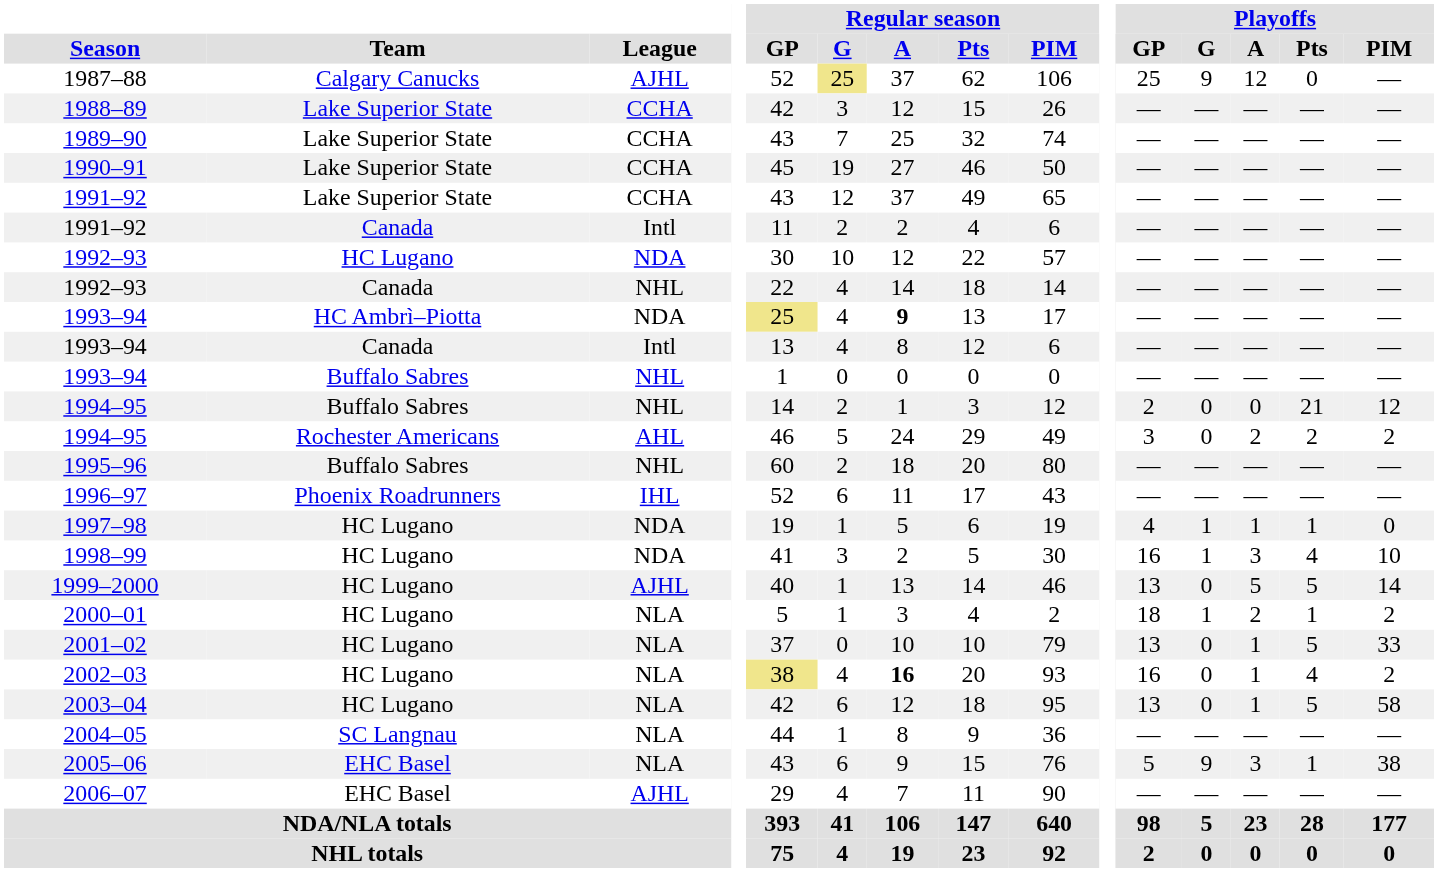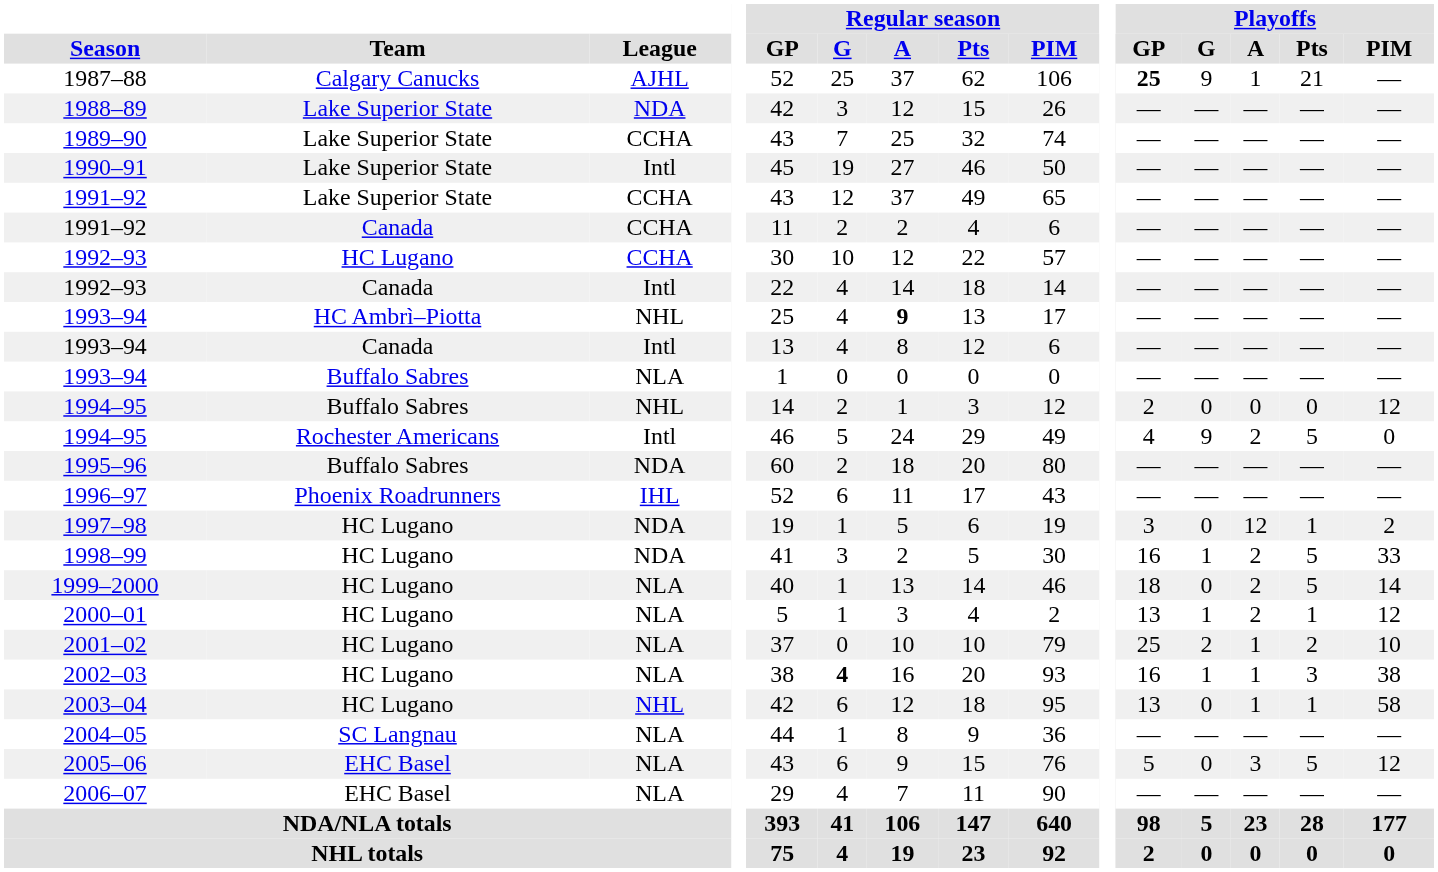 <table border="0" cellpadding="1" cellspacing="0" style="text-align:center; width:60em">
 <tr bgcolor="#e0e0e0">
 <th colspan="3" bgcolor="#ffffff"> </th>
 <th rowspan="99" bgcolor="#ffffff"> </th>
 <th colspan="5"><a href='#'>Regular season</a></th>
 <th rowspan="99" bgcolor="#ffffff"> </th>
 <th colspan="5"><a href='#'>Playoffs</a></th>
 </tr>
 <tr bgcolor="#e0e0e0">
 <th><a href='#'>Season</a></th>
 <th>Team</th>
 <th>League</th>
 <th>GP</th>
 <th><a href='#'>G</a></th>
 <th><a href='#'>A</a></th>
 <th><a href='#'>Pts</a></th>
 <th><a href='#'>PIM</a></th>
 <th>GP</th>
 <th>G</th>
 <th>A</th>
 <th>Pts</th>
 <th>PIM</th>
 </tr>
 <tr>
 <td>1987–88</td>
 <td><a href='#'>Calgary Canucks</a></td>
 <td><a href='#'>AJHL</a></td>
 <td>52</td>
-<td style="background: khaki;">25</td>
+<td>25</td>
 <td>37</td>
 <td>62</td>
 <td>106</td>
-<td>25</td>
+<td><strong>25</strong></td>
 <td>9</td>
-<td>12</td>
-<td>0</td>
+<td>1</td>
+<td>21</td>
 <td>—</td>
 </tr>
 <tr bgcolor="#f0f0f0">
 <td><a href='#'>1988–89</a></td>
 <td><a href='#'>Lake Superior State</a></td>
-<td><a href='#'>CCHA</a></td>
+<td><a href='#'>NDA</a></td>
 <td>42</td>
 <td>3</td>
 <td>12</td>
 <td>15</td>
 <td>26</td>
 <td>—</td>
 <td>—</td>
 <td>—</td>
 <td>—</td>
 <td>—</td>
 </tr>
 <tr>
 <td><a href='#'>1989–90</a></td>
 <td>Lake Superior State</td>
 <td>CCHA</td>
 <td>43</td>
 <td>7</td>
 <td>25</td>
 <td>32</td>
 <td>74</td>
 <td>—</td>
 <td>—</td>
 <td>—</td>
 <td>—</td>
 <td>—</td>
 </tr>
 <tr bgcolor="#f0f0f0">
 <td><a href='#'>1990–91</a></td>
 <td>Lake Superior State</td>
-<td>CCHA</td>
+<td>Intl</td>
 <td>45</td>
 <td>19</td>
 <td>27</td>
 <td>46</td>
 <td>50</td>
 <td>—</td>
 <td>—</td>
 <td>—</td>
 <td>—</td>
 <td>—</td>
 </tr>
 <tr>
 <td><a href='#'>1991–92</a></td>
 <td>Lake Superior State</td>
 <td>CCHA</td>
 <td>43</td>
 <td>12</td>
 <td>37</td>
 <td>49</td>
 <td>65</td>
 <td>—</td>
 <td>—</td>
 <td>—</td>
 <td>—</td>
 <td>—</td>
 </tr>
 <tr bgcolor="#f0f0f0">
 <td>1991–92</td>
 <td><a href='#'>Canada</a></td>
-<td>Intl</td>
+<td>CCHA</td>
 <td>11</td>
 <td>2</td>
 <td>2</td>
 <td>4</td>
 <td>6</td>
 <td>—</td>
 <td>—</td>
 <td>—</td>
 <td>—</td>
 <td>—</td>
 </tr>
 <tr>
 <td><a href='#'>1992–93</a></td>
 <td><a href='#'>HC Lugano</a></td>
-<td><a href='#'>NDA</a></td>
+<td><a href='#'>CCHA</a></td>
 <td>30</td>
 <td>10</td>
 <td>12</td>
 <td>22</td>
 <td>57</td>
 <td>—</td>
 <td>—</td>
 <td>—</td>
 <td>—</td>
 <td>—</td>
 </tr>
 <tr bgcolor="#f0f0f0">
 <td>1992–93</td>
 <td>Canada</td>
-<td>NHL</td>
+<td>Intl</td>
 <td>22</td>
 <td>4</td>
 <td>14</td>
 <td>18</td>
 <td>14</td>
 <td>—</td>
 <td>—</td>
 <td>—</td>
 <td>—</td>
 <td>—</td>
 </tr>
 <tr>
 <td><a href='#'>1993–94</a></td>
 <td><a href='#'>HC Ambrì–Piotta</a></td>
-<td>NDA</td>
-<td style="background: khaki;">25</td>
+<td>NHL</td>
+<td>25</td>
 <td>4</td>
 <td><strong>9</strong></td>
 <td>13</td>
 <td>17</td>
 <td>—</td>
 <td>—</td>
 <td>—</td>
 <td>—</td>
 <td>—</td>
 </tr>
 <tr bgcolor="#f0f0f0">
 <td>1993–94</td>
 <td>Canada</td>
 <td>Intl</td>
 <td>13</td>
 <td>4</td>
 <td>8</td>
 <td>12</td>
 <td>6</td>
 <td>—</td>
 <td>—</td>
 <td>—</td>
 <td>—</td>
 <td>—</td>
 </tr>
 <tr>
 <td><a href='#'>1993–94</a></td>
 <td><a href='#'>Buffalo Sabres</a></td>
-<td><a href='#'>NHL</a></td>
+<td>NLA</td>
 <td>1</td>
 <td>0</td>
 <td>0</td>
 <td>0</td>
 <td>0</td>
 <td>—</td>
 <td>—</td>
 <td>—</td>
 <td>—</td>
 <td>—</td>
 </tr>
 <tr bgcolor="#f0f0f0">
 <td><a href='#'>1994–95</a></td>
 <td>Buffalo Sabres</td>
 <td>NHL</td>
 <td>14</td>
 <td>2</td>
 <td>1</td>
 <td>3</td>
 <td>12</td>
 <td>2</td>
 <td>0</td>
 <td>0</td>
-<td>21</td>
+<td>0</td>
 <td>12</td>
 </tr>
 <tr>
 <td><a href='#'>1994–95</a></td>
 <td><a href='#'>Rochester Americans</a></td>
-<td><a href='#'>AHL</a></td>
+<td>Intl</td>
 <td>46</td>
 <td>5</td>
 <td>24</td>
 <td>29</td>
 <td>49</td>
-<td>3</td>
+<td>4</td>
+<td>9</td>
+<td>2</td>
+<td>5</td>
 <td>0</td>
-<td>2</td>
-<td>2</td>
-<td>2</td>
 </tr>
 <tr bgcolor="#f0f0f0">
 <td><a href='#'>1995–96</a></td>
 <td>Buffalo Sabres</td>
-<td>NHL</td>
+<td>NDA</td>
 <td>60</td>
 <td>2</td>
 <td>18</td>
 <td>20</td>
 <td>80</td>
 <td>—</td>
 <td>—</td>
 <td>—</td>
 <td>—</td>
 <td>—</td>
 </tr>
 <tr>
 <td><a href='#'>1996–97</a></td>
 <td><a href='#'>Phoenix Roadrunners</a></td>
 <td><a href='#'>IHL</a></td>
 <td>52</td>
 <td>6</td>
 <td>11</td>
 <td>17</td>
 <td>43</td>
 <td>—</td>
 <td>—</td>
 <td>—</td>
 <td>—</td>
 <td>—</td>
 </tr>
 <tr bgcolor="#f0f0f0">
 <td><a href='#'>1997–98</a></td>
 <td>HC Lugano</td>
 <td>NDA</td>
 <td>19</td>
 <td>1</td>
 <td>5</td>
 <td>6</td>
 <td>19</td>
-<td>4</td>
+<td>3</td>
+<td>0</td>
+<td>12</td>
 <td>1</td>
-<td>1</td>
-<td>1</td>
-<td>0</td>
+<td>2</td>
 </tr>
 <tr>
 <td><a href='#'>1998–99</a></td>
 <td>HC Lugano</td>
 <td>NDA</td>
 <td>41</td>
 <td>3</td>
 <td>2</td>
 <td>5</td>
 <td>30</td>
 <td>16</td>
 <td>1</td>
-<td>3</td>
-<td>4</td>
-<td>10</td>
+<td>2</td>
+<td>5</td>
+<td>33</td>
 </tr>
 <tr bgcolor="#f0f0f0">
 <td><a href='#'>1999–2000</a></td>
 <td>HC Lugano</td>
-<td><a href='#'>AJHL</a></td>
+<td>NLA</td>
 <td>40</td>
 <td>1</td>
 <td>13</td>
 <td>14</td>
 <td>46</td>
-<td>13</td>
+<td>18</td>
 <td>0</td>
-<td>5</td>
+<td>2</td>
 <td>5</td>
 <td>14</td>
 </tr>
 <tr>
 <td><a href='#'>2000–01</a></td>
 <td>HC Lugano</td>
 <td>NLA</td>
 <td>5</td>
 <td>1</td>
 <td>3</td>
 <td>4</td>
 <td>2</td>
-<td>18</td>
+<td>13</td>
 <td>1</td>
 <td>2</td>
 <td>1</td>
-<td>2</td>
+<td>12</td>
 </tr>
 <tr bgcolor="#f0f0f0">
 <td><a href='#'>2001–02</a></td>
 <td>HC Lugano</td>
 <td>NLA</td>
 <td>37</td>
 <td>0</td>
 <td>10</td>
 <td>10</td>
 <td>79</td>
-<td>13</td>
-<td>0</td>
+<td>25</td>
+<td>2</td>
 <td>1</td>
-<td>5</td>
-<td>33</td>
+<td>2</td>
+<td>10</td>
 </tr>
 <tr>
 <td><a href='#'>2002–03</a></td>
 <td>HC Lugano</td>
 <td>NLA</td>
-<td style="background: khaki;">38</td>
-<td>4</td>
-<td><strong>16</strong></td>
+<td>38</td>
+<td><strong>4</strong></td>
+<td>16</td>
 <td>20</td>
 <td>93</td>
 <td>16</td>
-<td>0</td>
 <td>1</td>
-<td>4</td>
-<td>2</td>
+<td>1</td>
+<td>3</td>
+<td>38</td>
 </tr>
 <tr bgcolor="#f0f0f0">
 <td><a href='#'>2003–04</a></td>
 <td>HC Lugano</td>
-<td>NLA</td>
+<td><a href='#'>NHL</a></td>
 <td>42</td>
 <td>6</td>
 <td>12</td>
 <td>18</td>
 <td>95</td>
 <td>13</td>
 <td>0</td>
 <td>1</td>
-<td>5</td>
+<td>1</td>
 <td>58</td>
 </tr>
 <tr>
 <td><a href='#'>2004–05</a></td>
 <td><a href='#'>SC Langnau</a></td>
 <td>NLA</td>
 <td>44</td>
 <td>1</td>
 <td>8</td>
 <td>9</td>
 <td>36</td>
 <td>—</td>
 <td>—</td>
 <td>—</td>
 <td>—</td>
 <td>—</td>
 </tr>
 <tr bgcolor="#f0f0f0">
 <td><a href='#'>2005–06</a></td>
 <td><a href='#'>EHC Basel</a></td>
 <td>NLA</td>
 <td>43</td>
 <td>6</td>
 <td>9</td>
 <td>15</td>
 <td>76</td>
 <td>5</td>
-<td>9</td>
+<td>0</td>
 <td>3</td>
-<td>1</td>
-<td>38</td>
+<td>5</td>
+<td>12</td>
 </tr>
 <tr>
 <td><a href='#'>2006–07</a></td>
 <td>EHC Basel</td>
-<td><a href='#'>AJHL</a></td>
+<td>NLA</td>
 <td>29</td>
 <td>4</td>
 <td>7</td>
 <td>11</td>
 <td>90</td>
 <td>—</td>
 <td>—</td>
 <td>—</td>
 <td>—</td>
 <td>—</td>
 </tr>
 <tr bgcolor="#e0e0e0">
 <th colspan="3">NDA/NLA totals</th>
 <th>393</th>
 <th>41</th>
 <th>106</th>
 <th>147</th>
 <th>640</th>
 <th>98</th>
 <th>5</th>
 <th>23</th>
 <th>28</th>
 <th>177</th>
 </tr>
 <tr bgcolor="#e0e0e0">
 <th colspan="3">NHL totals</th>
 <th>75</th>
 <th>4</th>
 <th>19</th>
 <th>23</th>
 <th>92</th>
 <th>2</th>
 <th>0</th>
 <th>0</th>
 <th>0</th>
 <th>0</th>
 </tr>
 </table>
